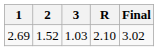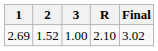 <table class=wikitable>
 <tr>
 <th>1</th>
 <th>2</th>
 <th>3</th>
 <th>R</th>
 <th>Final</th>
 </tr>
 <tr>
 <td>2.69</td>
 <td>1.52</td>
-<td>1.03</td>
+<td>1.00</td>
 <td>2.10</td>
 <td>3.02</td>
 </tr>
 </table>
